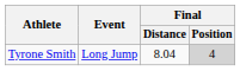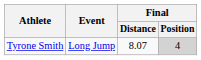 <table class=wikitable style="font-size:90%">
 <tr>
 <th rowspan="2">Athlete</th>
 <th rowspan="2">Event</th>
 <th colspan="2">Final</th>
 </tr>
 <tr style="font-size:95%">
 <th>Distance</th>
 <th>Position</th>
 </tr>
 <tr align=center>
 <td align=left><a href='#'>Tyrone Smith</a></td>
 <td align=left><a href='#'>Long Jump</a></td>
-<td>8.04</td>
+<td>8.07</td>
 <td style="background: lightgrey;">4</td>
 </tr>
 </table>
